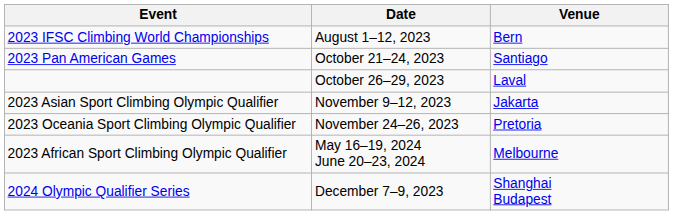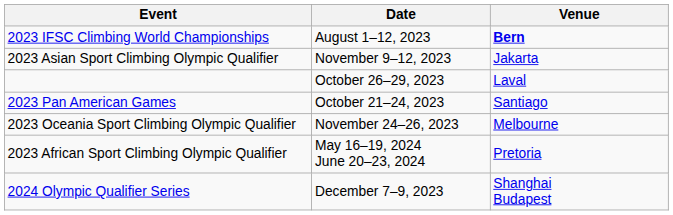 <table class=wikitable>
 <tr>
 <th width=350>Event</th>
 <th width=200>Date</th>
 <th width=200>Venue</th>
 </tr>
 <tr>
 <td><a href='#'>2023 IFSC Climbing World Championships</a></td>
 <td>August 1–12, 2023</td>
-<td> <a href='#'>Bern</a></td>
+<td><strong> <a href='#'>Bern</a></strong></td>
+</tr>
+<tr>
+<td>2023 Asian Sport Climbing Olympic Qualifier</td>
+<td>November 9–12, 2023</td>
+<td> <a href='#'>Jakarta</a></td>
+</tr>
+<tr>
+<td></td>
+<td>October 26–29, 2023</td>
+<td> <a href='#'>Laval</a></td>
 </tr>
 <tr>
 <td><a href='#'>2023 Pan American Games</a></td>
 <td>October 21–24, 2023</td>
 <td> <a href='#'>Santiago</a></td>
 </tr>
 <tr>
-<td></td>
-<td>October 26–29, 2023</td>
-<td> <a href='#'>Laval</a></td>
-</tr>
-<tr>
-<td>2023 Asian Sport Climbing Olympic Qualifier</td>
-<td>November 9–12, 2023</td>
-<td> <a href='#'>Jakarta</a></td>
-</tr>
-<tr>
 <td>2023 Oceania Sport Climbing Olympic Qualifier</td>
 <td>November 24–26, 2023</td>
-<td> <a href='#'>Pretoria</a></td>
+<td rowspan=1> <a href='#'>Melbourne</a></td>
 </tr>
 <tr>
 <td>2023 African Sport Climbing Olympic Qualifier</td>
 <td>May 16–19, 2024<br>June 20–23, 2024</td>
-<td rowspan=1> <a href='#'>Melbourne</a></td>
+<td> <a href='#'>Pretoria</a></td>
 </tr>
 <tr>
 <td><a href='#'>2024 Olympic Qualifier Series</a></td>
 <td>December 7–9, 2023</td>
 <td> <a href='#'>Shanghai</a><br> <a href='#'>Budapest</a></td>
 </tr>
 </table>
